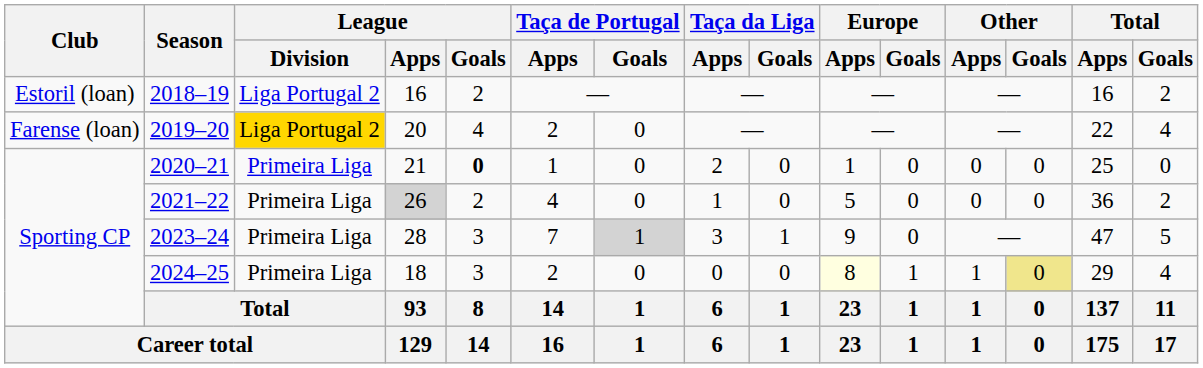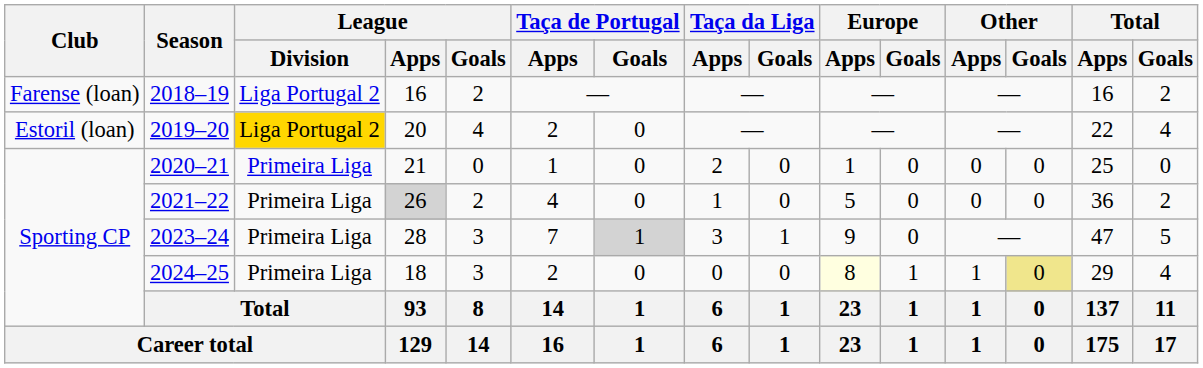 <table class=wikitable style="text-align: center;">
 <tr>
 <th rowspan="2">Club</th>
 <th rowspan="2">Season</th>
 <th colspan="3">League</th>
 <th colspan="2"><a href='#'>Taça de Portugal</a></th>
 <th colspan="2"><a href='#'>Taça da Liga</a></th>
 <th colspan="2">Europe</th>
 <th colspan="2">Other</th>
 <th colspan="2">Total</th>
 </tr>
 <tr>
 <th>Division</th>
 <th>Apps</th>
 <th>Goals</th>
 <th>Apps</th>
 <th>Goals</th>
 <th>Apps</th>
 <th>Goals</th>
 <th>Apps</th>
 <th>Goals</th>
 <th>Apps</th>
 <th>Goals</th>
 <th>Apps</th>
 <th>Goals</th>
 </tr>
 <tr>
-<td><a href='#'>Estoril</a> (loan)</td>
+<td><a href='#'>Farense</a> (loan)</td>
 <td><a href='#'>2018–19</a></td>
 <td><a href='#'>Liga Portugal 2</a></td>
 <td>16</td>
 <td>2</td>
 <td colspan="2">—</td>
 <td colspan="2">—</td>
 <td colspan="2">—</td>
 <td colspan="2">—</td>
 <td>16</td>
 <td>2</td>
 </tr>
 <tr>
-<td><a href='#'>Farense</a> (loan)</td>
+<td><a href='#'>Estoril</a> (loan)</td>
 <td><a href='#'>2019–20</a></td>
 <td style="background: gold;">Liga Portugal 2</td>
 <td>20</td>
 <td>4</td>
 <td>2</td>
 <td>0</td>
 <td colspan="2">—</td>
 <td colspan="2">—</td>
 <td colspan="2">—</td>
 <td>22</td>
 <td>4</td>
 </tr>
 <tr>
 <td rowspan="5"><a href='#'>Sporting CP</a></td>
 <td><a href='#'>2020–21</a></td>
 <td><a href='#'>Primeira Liga</a></td>
 <td>21</td>
-<td><strong>0</strong></td>
+<td>0</td>
 <td>1</td>
 <td>0</td>
 <td>2</td>
 <td>0</td>
 <td>1</td>
 <td>0</td>
 <td>0</td>
 <td>0</td>
 <td>25</td>
 <td>0</td>
 </tr>
 <tr>
 <td><a href='#'>2021–22</a></td>
 <td>Primeira Liga</td>
 <td style="background: lightgrey;">26</td>
 <td>2</td>
 <td>4</td>
 <td>0</td>
 <td>1</td>
 <td>0</td>
 <td>5</td>
 <td>0</td>
 <td>0</td>
 <td>0</td>
 <td>36</td>
 <td>2</td>
 </tr>
 <tr>
 <td><a href='#'>2023–24</a></td>
 <td>Primeira Liga</td>
 <td>28</td>
 <td>3</td>
 <td>7</td>
 <td style="background: lightgrey;">1</td>
 <td>3</td>
 <td>1</td>
 <td>9</td>
 <td>0</td>
 <td colspan="2">—</td>
 <td>47</td>
 <td>5</td>
 </tr>
 <tr>
 <td><a href='#'>2024–25</a></td>
 <td>Primeira Liga</td>
 <td>18</td>
 <td>3</td>
 <td>2</td>
 <td>0</td>
 <td>0</td>
 <td>0</td>
 <td style="background: lightyellow;">8</td>
 <td>1</td>
 <td>1</td>
 <td style="background: khaki;">0</td>
 <td>29</td>
 <td>4</td>
 </tr>
 <tr>
 <th colspan="2">Total</th>
 <th>93</th>
 <th>8</th>
 <th>14</th>
 <th>1</th>
 <th>6</th>
 <th>1</th>
 <th>23</th>
 <th>1</th>
 <th>1</th>
 <th>0</th>
 <th>137</th>
 <th>11</th>
 </tr>
 <tr>
 <th colspan="3">Career total</th>
 <th>129</th>
 <th>14</th>
 <th>16</th>
 <th>1</th>
 <th>6</th>
 <th>1</th>
 <th>23</th>
 <th>1</th>
 <th>1</th>
 <th>0</th>
 <th>175</th>
 <th>17</th>
 </tr>
 </table>
